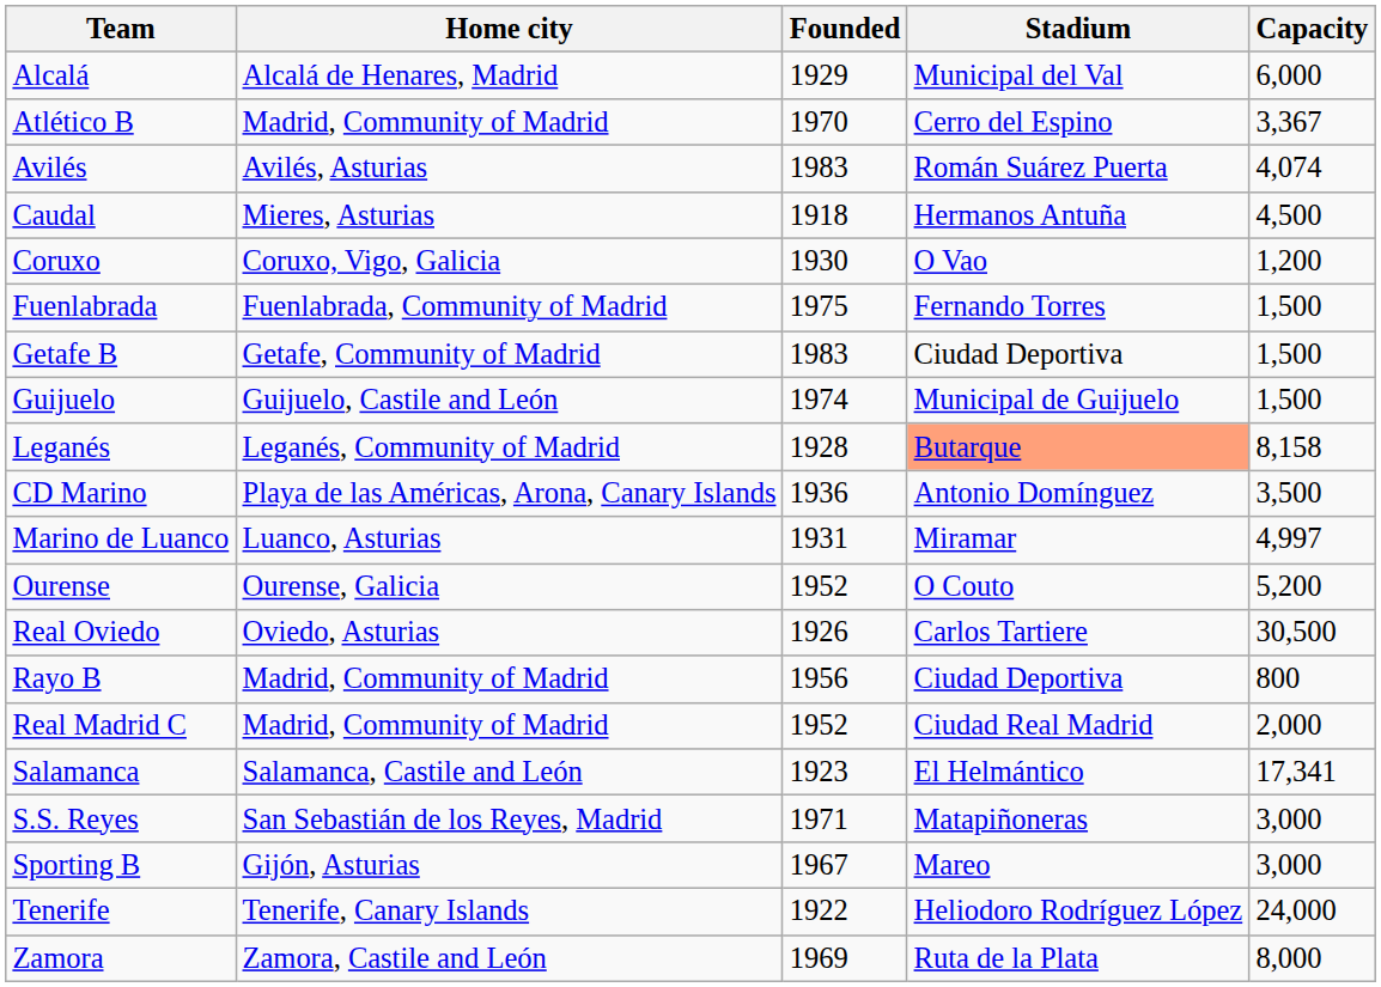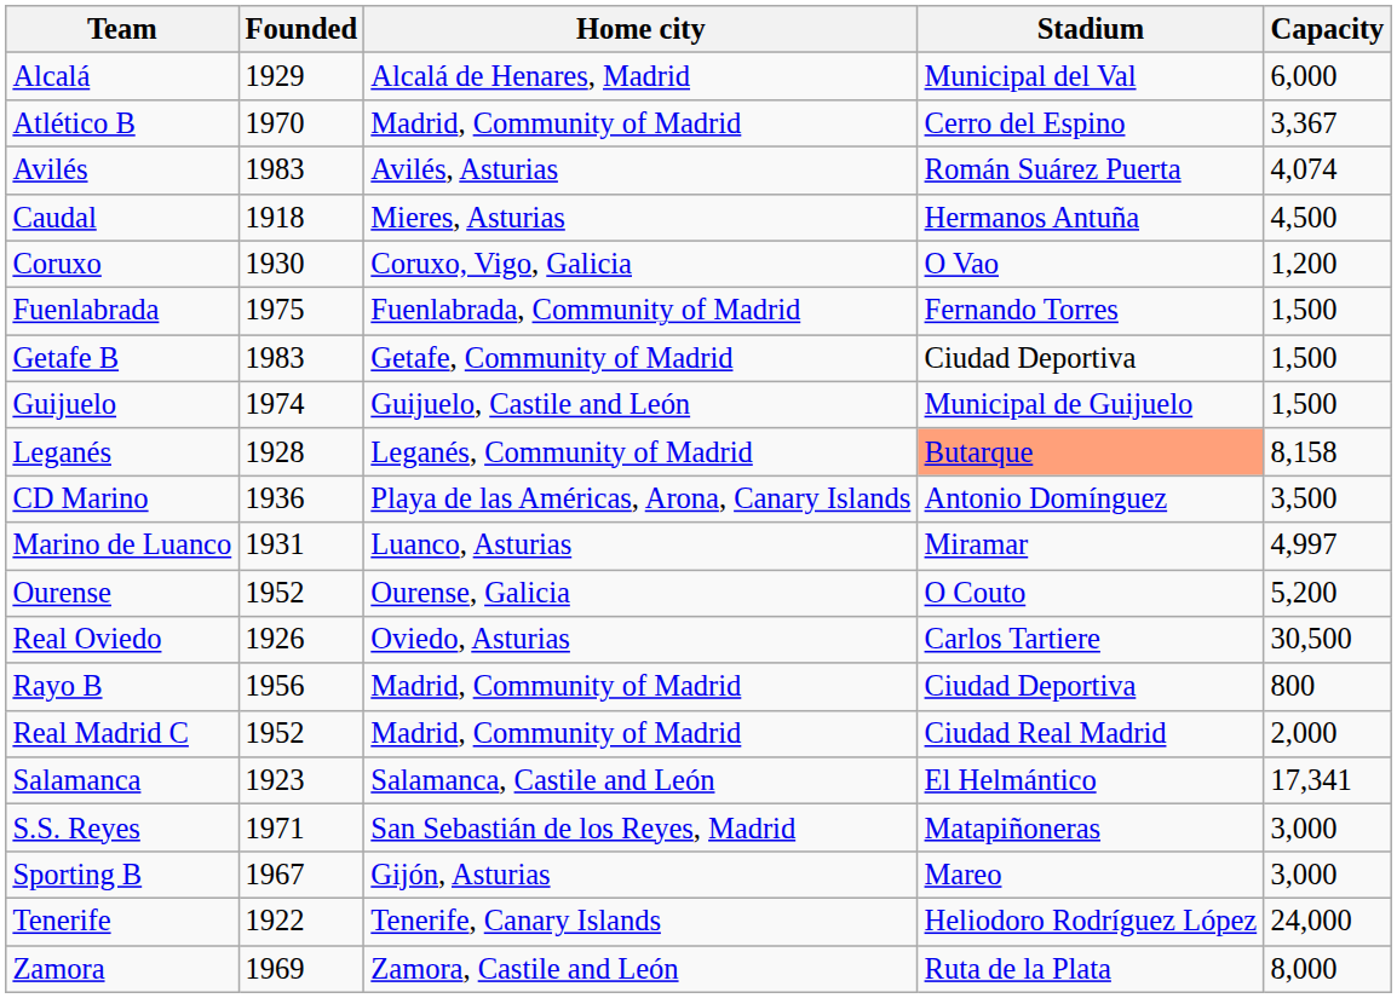 <table class="wikitable sortable">
 <tr>
 <th>Team</th>
+<th>Founded</th>
 <th>Home city</th>
-<th>Founded</th>
 <th>Stadium</th>
 <th>Capacity</th>
 </tr>
 <tr>
 <td><a href='#'>Alcalá</a></td>
+<td>1929</td>
 <td><a href='#'>Alcalá de Henares</a>, <a href='#'>Madrid</a></td>
-<td>1929</td>
 <td><a href='#'>Municipal del Val</a></td>
 <td>6,000</td>
 </tr>
 <tr>
 <td><a href='#'>Atlético B</a></td>
+<td>1970</td>
 <td><a href='#'>Madrid</a>, <a href='#'>Community of Madrid</a></td>
-<td>1970</td>
 <td><a href='#'>Cerro del Espino</a></td>
 <td>3,367</td>
 </tr>
 <tr>
 <td><a href='#'>Avilés</a></td>
+<td>1983</td>
 <td><a href='#'>Avilés</a>, <a href='#'>Asturias</a></td>
-<td>1983</td>
 <td><a href='#'>Román Suárez Puerta</a></td>
 <td>4,074</td>
 </tr>
 <tr>
 <td><a href='#'>Caudal</a></td>
+<td>1918</td>
 <td><a href='#'>Mieres</a>, <a href='#'>Asturias</a></td>
-<td>1918</td>
 <td><a href='#'>Hermanos Antuña</a></td>
 <td>4,500</td>
 </tr>
 <tr>
 <td><a href='#'>Coruxo</a></td>
+<td>1930</td>
 <td><a href='#'>Coruxo, Vigo</a>, <a href='#'>Galicia</a></td>
-<td>1930</td>
 <td><a href='#'>O Vao</a></td>
 <td>1,200</td>
 </tr>
 <tr>
 <td><a href='#'>Fuenlabrada</a></td>
+<td>1975</td>
 <td><a href='#'>Fuenlabrada</a>, <a href='#'>Community of Madrid</a></td>
-<td>1975</td>
 <td><a href='#'>Fernando Torres</a></td>
 <td>1,500</td>
 </tr>
 <tr>
 <td><a href='#'>Getafe B</a></td>
+<td>1983</td>
 <td><a href='#'>Getafe</a>, <a href='#'>Community of Madrid</a></td>
-<td>1983</td>
 <td>Ciudad Deportiva</td>
 <td>1,500</td>
 </tr>
 <tr>
 <td><a href='#'>Guijuelo</a></td>
+<td>1974</td>
 <td><a href='#'>Guijuelo</a>, <a href='#'>Castile and León</a></td>
-<td>1974</td>
 <td><a href='#'>Municipal de Guijuelo</a></td>
 <td>1,500</td>
 </tr>
 <tr>
 <td><a href='#'>Leganés</a></td>
+<td>1928</td>
 <td><a href='#'>Leganés</a>, <a href='#'>Community of Madrid</a></td>
-<td>1928</td>
 <td style="background: lightsalmon;"><a href='#'>Butarque</a></td>
 <td>8,158</td>
 </tr>
 <tr>
 <td><a href='#'>CD Marino</a></td>
+<td>1936</td>
 <td><a href='#'>Playa de las Américas</a>, <a href='#'>Arona</a>, <a href='#'>Canary Islands</a></td>
-<td>1936</td>
 <td><a href='#'>Antonio Domínguez</a></td>
 <td>3,500</td>
 </tr>
 <tr>
 <td><a href='#'>Marino de Luanco</a></td>
+<td>1931</td>
 <td><a href='#'>Luanco</a>, <a href='#'>Asturias</a></td>
-<td>1931</td>
 <td><a href='#'>Miramar</a></td>
 <td>4,997</td>
 </tr>
 <tr>
 <td><a href='#'>Ourense</a></td>
+<td>1952</td>
 <td><a href='#'>Ourense</a>, <a href='#'>Galicia</a></td>
-<td>1952</td>
 <td><a href='#'>O Couto</a></td>
 <td>5,200</td>
 </tr>
 <tr>
 <td><a href='#'>Real Oviedo</a></td>
+<td>1926</td>
 <td><a href='#'>Oviedo</a>, <a href='#'>Asturias</a></td>
-<td>1926</td>
 <td><a href='#'>Carlos Tartiere</a></td>
 <td>30,500</td>
 </tr>
 <tr>
 <td><a href='#'>Rayo B</a></td>
+<td>1956</td>
 <td><a href='#'>Madrid</a>, <a href='#'>Community of Madrid</a></td>
-<td>1956</td>
 <td><a href='#'>Ciudad Deportiva</a></td>
 <td>800</td>
 </tr>
 <tr>
 <td><a href='#'>Real Madrid C</a></td>
+<td>1952</td>
 <td><a href='#'>Madrid</a>, <a href='#'>Community of Madrid</a></td>
-<td>1952</td>
 <td><a href='#'>Ciudad Real Madrid</a></td>
 <td>2,000</td>
 </tr>
 <tr>
 <td><a href='#'>Salamanca</a></td>
+<td>1923</td>
 <td><a href='#'>Salamanca</a>, <a href='#'>Castile and León</a></td>
-<td>1923</td>
 <td><a href='#'>El Helmántico</a></td>
 <td>17,341</td>
 </tr>
 <tr>
 <td><a href='#'>S.S. Reyes</a></td>
+<td>1971</td>
 <td><a href='#'>San Sebastián de los Reyes</a>, <a href='#'>Madrid</a></td>
-<td>1971</td>
 <td><a href='#'>Matapiñoneras</a></td>
 <td>3,000</td>
 </tr>
 <tr>
 <td><a href='#'>Sporting B</a></td>
+<td>1967</td>
 <td><a href='#'>Gijón</a>, <a href='#'>Asturias</a></td>
-<td>1967</td>
 <td><a href='#'>Mareo</a></td>
 <td>3,000</td>
 </tr>
 <tr>
 <td><a href='#'>Tenerife</a></td>
+<td>1922</td>
 <td><a href='#'>Tenerife</a>, <a href='#'>Canary Islands</a></td>
-<td>1922</td>
 <td><a href='#'>Heliodoro Rodríguez López</a></td>
 <td>24,000</td>
 </tr>
 <tr>
 <td><a href='#'>Zamora</a></td>
+<td>1969</td>
 <td><a href='#'>Zamora</a>, <a href='#'>Castile and León</a></td>
-<td>1969</td>
 <td><a href='#'>Ruta de la Plata</a></td>
 <td>8,000</td>
 </tr>
 </table>
